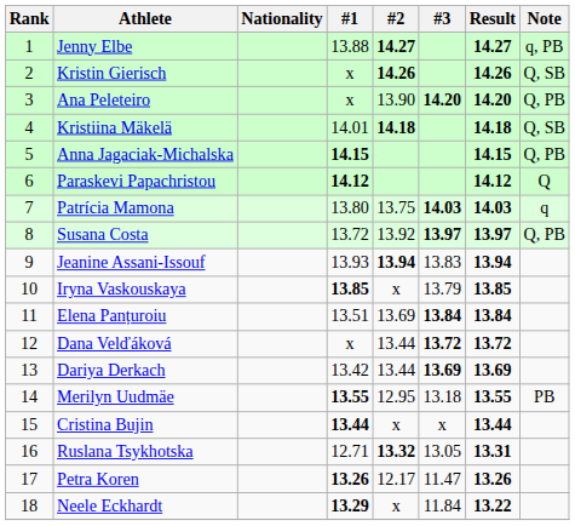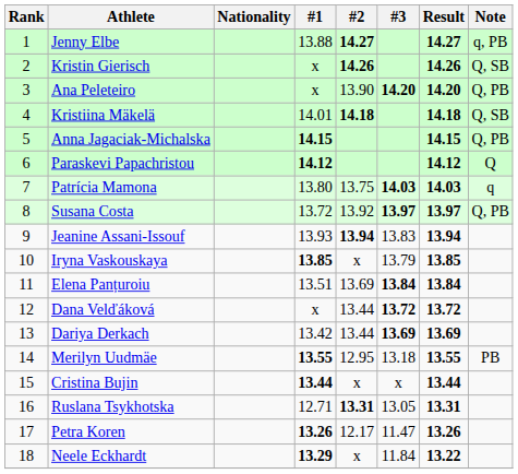 <table class="wikitable sortable" style="text-align:center">
 <tr>
 <th>Rank</th>
 <th>Athlete</th>
 <th>Nationality</th>
 <th>#1</th>
 <th>#2</th>
 <th>#3</th>
 <th>Result</th>
 <th>Note</th>
 </tr>
 <tr bgcolor=ccffcc>
 <td>1</td>
 <td align=left><a href='#'>Jenny Elbe</a></td>
 <td align=left></td>
 <td>13.88</td>
 <td><strong>14.27</strong></td>
 <td></td>
 <td><strong>14.27</strong></td>
 <td>q, PB</td>
 </tr>
 <tr bgcolor=ccffcc>
 <td>2</td>
 <td align=left><a href='#'>Kristin Gierisch</a></td>
 <td align=left></td>
 <td>x</td>
 <td><strong>14.26</strong></td>
 <td></td>
 <td><strong>14.26</strong></td>
 <td>Q, SB</td>
 </tr>
 <tr bgcolor=ccffcc>
 <td>3</td>
 <td align=left><a href='#'>Ana Peleteiro</a></td>
 <td align=left></td>
 <td>x</td>
 <td>13.90</td>
 <td><strong>14.20</strong></td>
 <td><strong>14.20</strong></td>
 <td>Q, PB</td>
 </tr>
 <tr bgcolor=ccffcc>
 <td>4</td>
 <td align=left><a href='#'>Kristiina Mäkelä</a></td>
 <td align=left></td>
 <td>14.01</td>
 <td><strong>14.18</strong></td>
 <td></td>
 <td><strong>14.18</strong></td>
 <td>Q, SB</td>
 </tr>
 <tr bgcolor=ccffcc>
 <td>5</td>
 <td align=left><a href='#'>Anna Jagaciak-Michalska</a></td>
 <td align=left></td>
 <td><strong>14.15</strong></td>
 <td></td>
 <td></td>
 <td><strong>14.15</strong></td>
 <td>Q, PB</td>
 </tr>
 <tr bgcolor=ccffcc>
 <td>6</td>
 <td align=left><a href='#'>Paraskevi Papachristou</a></td>
 <td align=left></td>
 <td><strong>14.12</strong></td>
 <td></td>
 <td></td>
 <td><strong>14.12</strong></td>
 <td>Q</td>
 </tr>
 <tr bgcolor=ddffdd>
 <td>7</td>
 <td align=left><a href='#'>Patrícia Mamona</a></td>
 <td align=left></td>
 <td>13.80</td>
 <td>13.75</td>
 <td><strong>14.03</strong></td>
 <td><strong>14.03</strong></td>
 <td>q</td>
 </tr>
 <tr bgcolor=ddffdd>
 <td>8</td>
 <td align=left><a href='#'>Susana Costa</a></td>
 <td align=left></td>
 <td>13.72</td>
 <td>13.92</td>
 <td><strong>13.97</strong></td>
 <td><strong>13.97</strong></td>
 <td>Q, PB</td>
 </tr>
 <tr>
 <td>9</td>
 <td align=left><a href='#'>Jeanine Assani-Issouf</a></td>
 <td align=left></td>
 <td>13.93</td>
 <td><strong>13.94</strong></td>
 <td>13.83</td>
 <td><strong>13.94</strong></td>
 <td></td>
 </tr>
 <tr>
 <td>10</td>
 <td align=left><a href='#'>Iryna Vaskouskaya</a></td>
 <td align=left></td>
 <td><strong>13.85</strong></td>
 <td>x</td>
 <td>13.79</td>
 <td><strong>13.85</strong></td>
 <td></td>
 </tr>
 <tr>
 <td>11</td>
 <td align=left><a href='#'>Elena Panțuroiu</a></td>
 <td align=left></td>
 <td>13.51</td>
 <td>13.69</td>
 <td><strong>13.84</strong></td>
 <td><strong>13.84</strong></td>
 <td></td>
 </tr>
 <tr>
 <td>12</td>
 <td align=left><a href='#'>Dana Velďáková</a></td>
 <td align=left></td>
 <td>x</td>
 <td>13.44</td>
 <td><strong>13.72</strong></td>
 <td><strong>13.72</strong></td>
 <td></td>
 </tr>
 <tr>
 <td>13</td>
 <td align=left><a href='#'>Dariya Derkach</a></td>
 <td align=left></td>
 <td>13.42</td>
 <td>13.44</td>
 <td><strong>13.69</strong></td>
 <td><strong>13.69</strong></td>
 <td></td>
 </tr>
 <tr>
 <td>14</td>
 <td align=left><a href='#'>Merilyn Uudmäe</a></td>
 <td align=left></td>
 <td><strong>13.55</strong></td>
 <td>12.95</td>
 <td>13.18</td>
 <td><strong>13.55</strong></td>
 <td>PB</td>
 </tr>
 <tr>
 <td>15</td>
 <td align=left><a href='#'>Cristina Bujin</a></td>
 <td align=left></td>
 <td><strong>13.44</strong></td>
 <td>x</td>
 <td>x</td>
 <td><strong>13.44</strong></td>
 <td></td>
 </tr>
 <tr>
 <td>16</td>
 <td align=left><a href='#'>Ruslana Tsykhotska</a></td>
 <td align=left></td>
 <td>12.71</td>
-<td><strong>13.32</strong></td>
+<td><strong>13.31</strong></td>
 <td>13.05</td>
 <td><strong>13.31</strong></td>
 <td></td>
 </tr>
 <tr>
 <td>17</td>
 <td align=left><a href='#'>Petra Koren</a></td>
 <td align=left></td>
 <td><strong>13.26</strong></td>
 <td>12.17</td>
 <td>11.47</td>
 <td><strong>13.26</strong></td>
 <td></td>
 </tr>
 <tr>
 <td>18</td>
 <td align=left><a href='#'>Neele Eckhardt</a></td>
 <td align=left></td>
 <td><strong>13.29</strong></td>
 <td>x</td>
 <td>11.84</td>
 <td><strong>13.22</strong></td>
 <td></td>
 </tr>
 <tr>
 </tr>
 </table>
